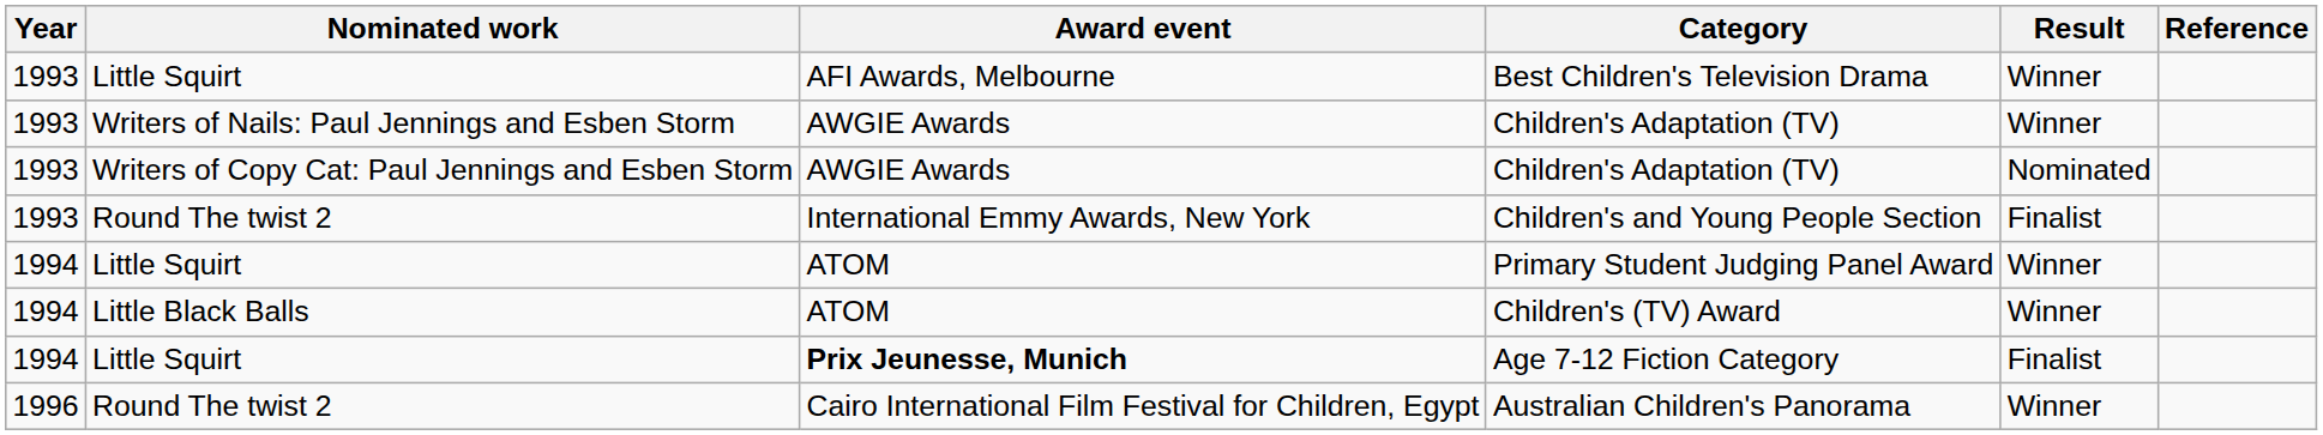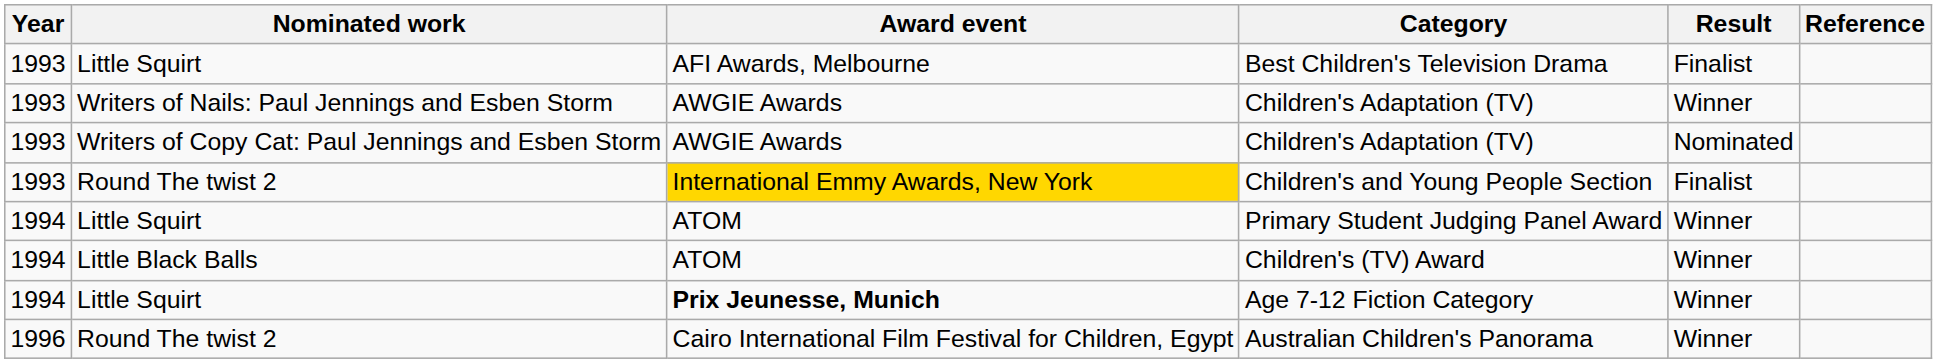 <table class="wikitable">
 <tr>
 <th>Year</th>
 <th>Nominated work</th>
 <th>Award event</th>
 <th>Category</th>
 <th>Result</th>
 <th>Reference</th>
 </tr>
 <tr>
 <td>1993</td>
 <td>Little Squirt</td>
 <td>AFI Awards, Melbourne</td>
 <td>Best Children's Television Drama</td>
-<td>Winner</td>
+<td>Finalist</td>
 <td></td>
 </tr>
 <tr>
 <td>1993</td>
 <td>Writers of Nails: Paul Jennings and Esben Storm</td>
 <td>AWGIE Awards</td>
 <td>Children's Adaptation (TV)</td>
 <td>Winner</td>
 <td></td>
 </tr>
 <tr>
 <td>1993</td>
 <td>Writers of Copy Cat: Paul Jennings and Esben Storm</td>
 <td>AWGIE Awards</td>
 <td>Children's Adaptation (TV)</td>
 <td>Nominated</td>
 <td></td>
 </tr>
 <tr>
 <td>1993</td>
 <td>Round The twist 2</td>
-<td>International Emmy Awards, New York</td>
+<td style="background: gold;">International Emmy Awards, New York</td>
 <td>Children's and Young People Section</td>
 <td>Finalist</td>
 <td></td>
 </tr>
 <tr>
 <td>1994</td>
 <td>Little Squirt</td>
 <td>ATOM</td>
 <td>Primary Student Judging Panel Award</td>
 <td>Winner</td>
 <td></td>
 </tr>
 <tr>
 <td>1994</td>
 <td>Little Black Balls</td>
 <td>ATOM</td>
 <td>Children's (TV) Award</td>
 <td>Winner</td>
 <td></td>
 </tr>
 <tr>
 <td>1994</td>
 <td>Little Squirt</td>
 <td><strong>Prix Jeunesse, Munich</strong></td>
 <td>Age 7-12 Fiction Category</td>
-<td>Finalist</td>
+<td>Winner</td>
 <td></td>
 </tr>
 <tr>
 <td>1996</td>
 <td>Round The twist 2</td>
 <td>Cairo International Film Festival for Children, Egypt</td>
 <td>Australian Children's Panorama</td>
 <td>Winner</td>
 <td></td>
 </tr>
 </table>
